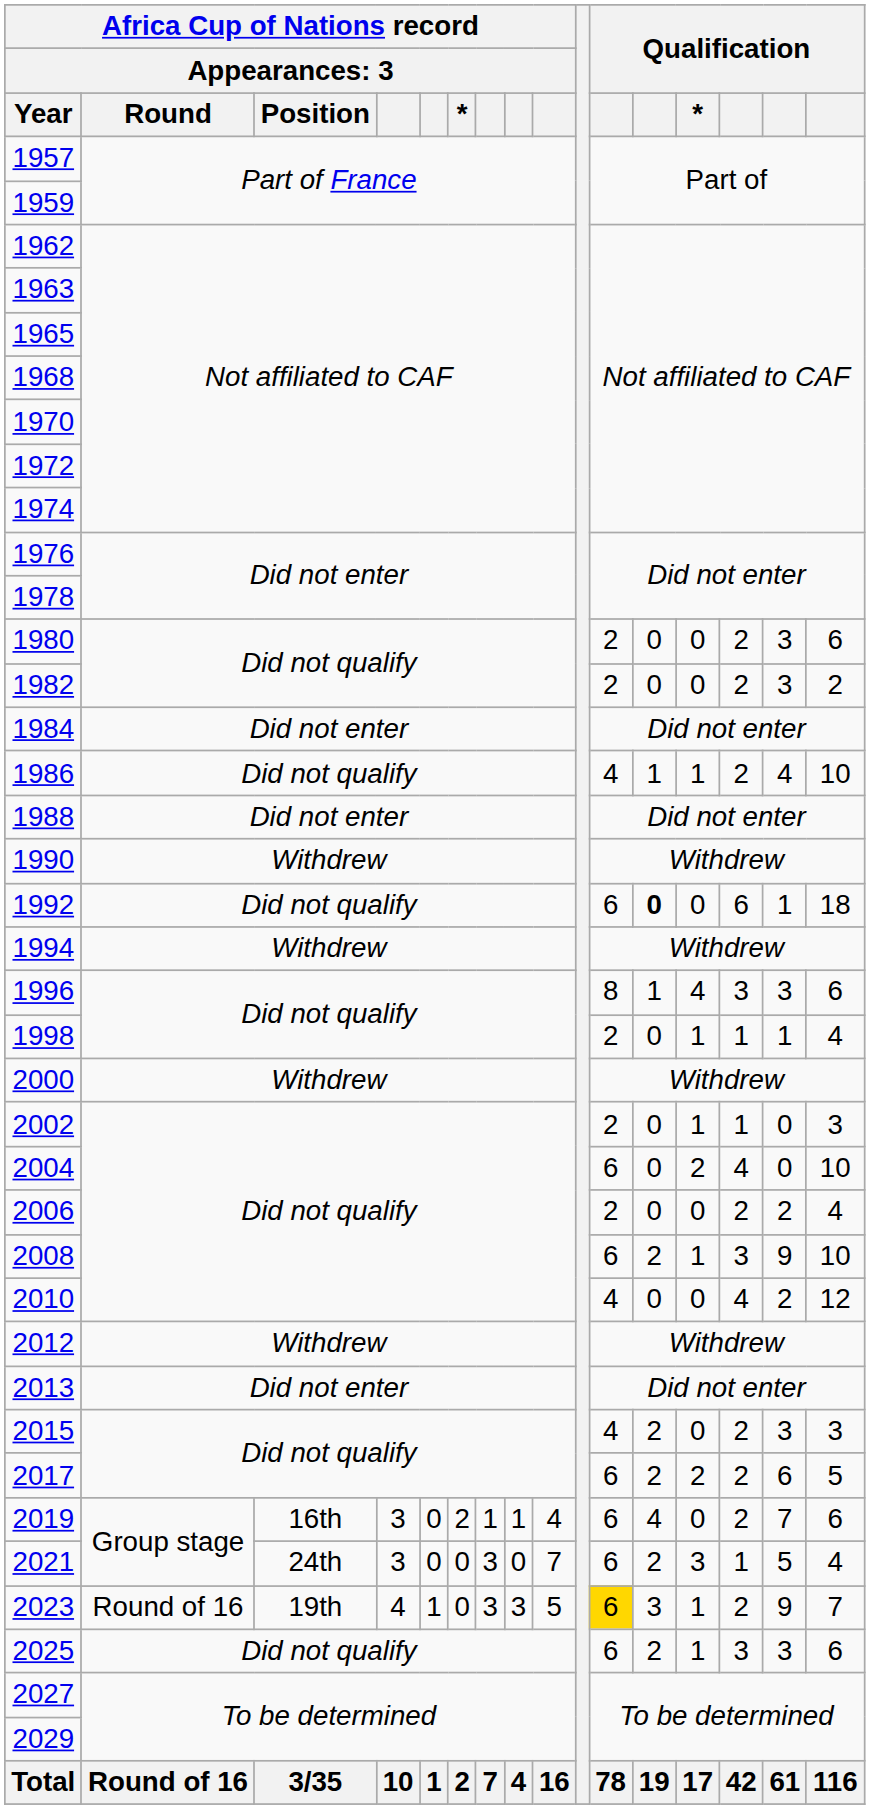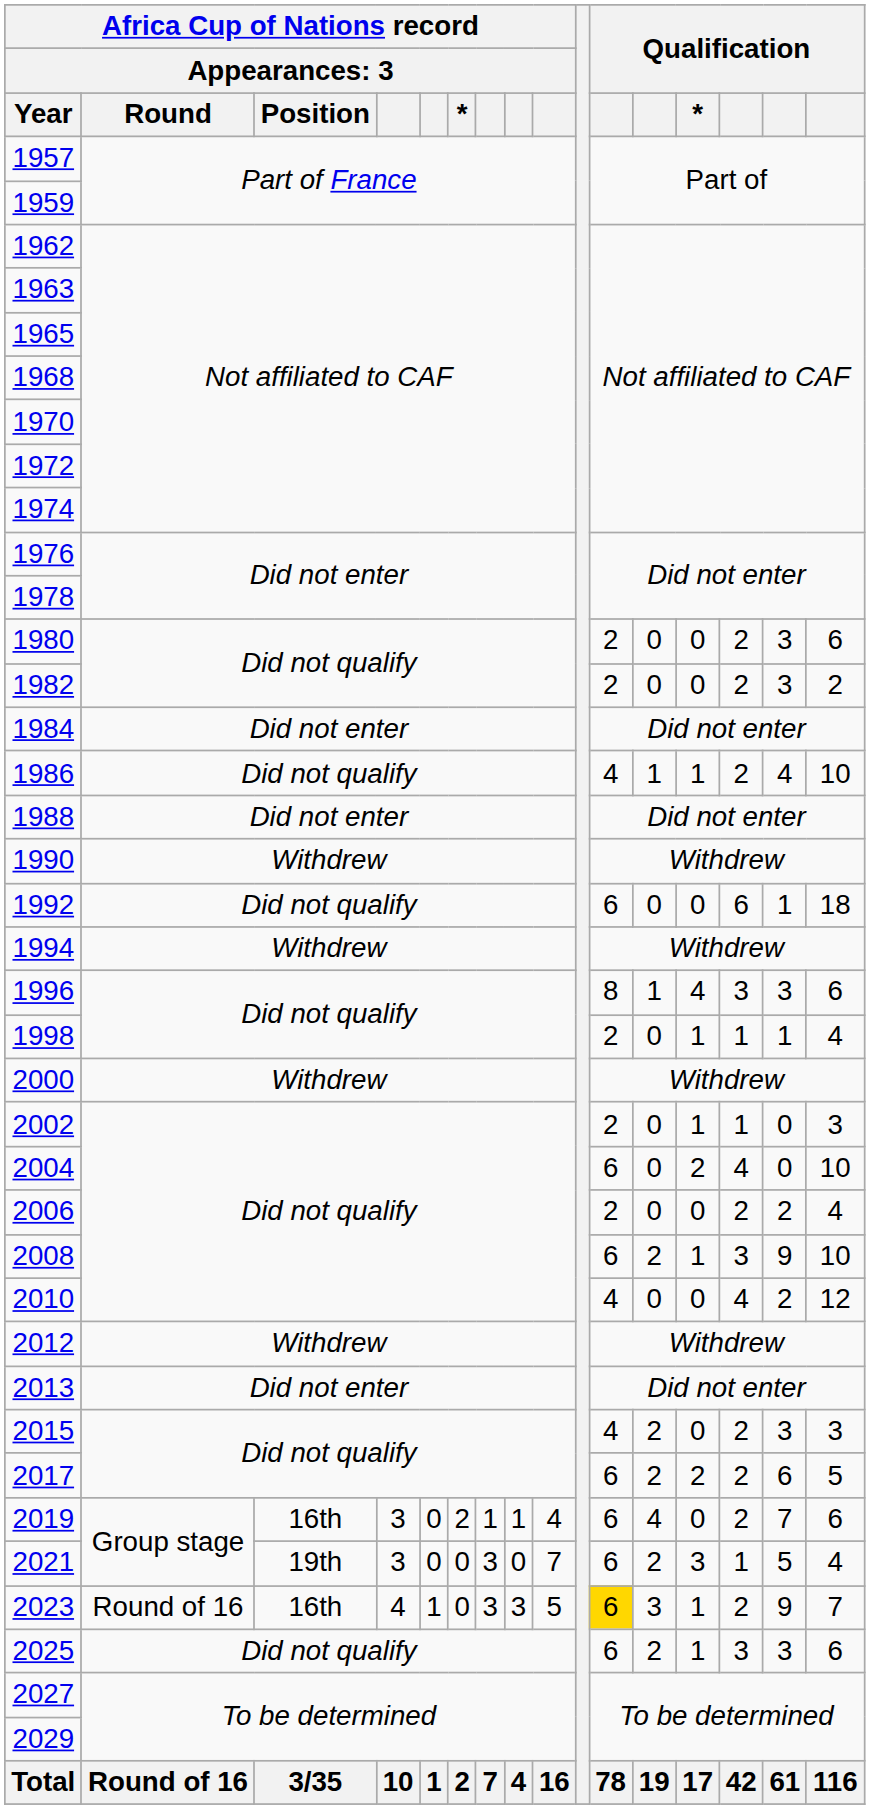 <table class="wikitable" style="text-align: center;">
 <tr>
 <th colspan=9><a href='#'>Africa Cup of Nations</a> record</th>
 <th rowspan=41></th>
 <th colspan=9 rowspan=2>Qualification</th>
 </tr>
 <tr>
 <th colspan=9>Appearances: 3</th>
 </tr>
 <tr>
 <th>Year</th>
 <th>Round</th>
 <th>Position</th>
 <th></th>
 <th></th>
 <th>*</th>
 <th></th>
 <th></th>
 <th></th>
 <th></th>
 <th></th>
 <th>*</th>
 <th></th>
 <th></th>
 <th></th>
 </tr>
 <tr>
 <td> <a href='#'>1957</a></td>
 <td colspan=8 rowspan=2><em>Part of <a href='#'>France</a></em></td>
 <td colspan=8 rowspan=2>Part of <em></em></td>
 </tr>
 <tr>
 <td> <a href='#'>1959</a></td>
 </tr>
 <tr>
 <td> <a href='#'>1962</a></td>
 <td colspan=8 rowspan=7><em>Not affiliated to CAF</em></td>
 <td colspan=8 rowspan=7><em>Not affiliated to CAF</em></td>
 </tr>
 <tr>
 <td> <a href='#'>1963</a></td>
 </tr>
 <tr>
 <td> <a href='#'>1965</a></td>
 </tr>
 <tr>
 <td> <a href='#'>1968</a></td>
 </tr>
 <tr>
 <td> <a href='#'>1970</a></td>
 </tr>
 <tr>
 <td> <a href='#'>1972</a></td>
 </tr>
 <tr>
 <td> <a href='#'>1974</a></td>
 </tr>
 <tr>
 <td> <a href='#'>1976</a></td>
 <td colspan=8 rowspan=2><em>Did not enter</em></td>
 <td colspan=8 rowspan=2><em>Did not enter</em></td>
 </tr>
 <tr>
 <td> <a href='#'>1978</a></td>
 </tr>
 <tr>
 <td> <a href='#'>1980</a></td>
 <td colspan=8 rowspan=2><em>Did not qualify</em></td>
 <td>2</td>
 <td>0</td>
 <td>0</td>
 <td>2</td>
 <td>3</td>
 <td>6</td>
 </tr>
 <tr>
 <td> <a href='#'>1982</a></td>
 <td>2</td>
 <td>0</td>
 <td>0</td>
 <td>2</td>
 <td>3</td>
 <td>2</td>
 </tr>
 <tr>
 <td> <a href='#'>1984</a></td>
 <td colspan=8><em>Did not enter</em></td>
 <td colspan=8><em>Did not enter</em></td>
 </tr>
 <tr>
 <td> <a href='#'>1986</a></td>
 <td colspan=8><em>Did not qualify</em></td>
 <td>4</td>
 <td>1</td>
 <td>1</td>
 <td>2</td>
 <td>4</td>
 <td>10</td>
 </tr>
 <tr>
 <td> <a href='#'>1988</a></td>
 <td colspan=8><em>Did not enter</em></td>
 <td colspan=8><em>Did not enter</em></td>
 </tr>
 <tr>
 <td> <a href='#'>1990</a></td>
 <td colspan=8><em>Withdrew</em></td>
 <td colspan=8><em>Withdrew</em></td>
 </tr>
 <tr>
 <td> <a href='#'>1992</a></td>
 <td colspan=8><em>Did not qualify</em></td>
 <td>6</td>
-<td><strong>0</strong></td>
+<td>0</td>
 <td>0</td>
 <td>6</td>
 <td>1</td>
 <td>18</td>
 </tr>
 <tr>
 <td> <a href='#'>1994</a></td>
 <td colspan=8><em>Withdrew</em></td>
 <td colspan=8><em>Withdrew</em></td>
 </tr>
 <tr>
 <td> <a href='#'>1996</a></td>
 <td colspan=8 rowspan=2><em>Did not qualify</em></td>
 <td>8</td>
 <td>1</td>
 <td>4</td>
 <td>3</td>
 <td>3</td>
 <td>6</td>
 </tr>
 <tr>
 <td> <a href='#'>1998</a></td>
 <td>2</td>
 <td>0</td>
 <td>1</td>
 <td>1</td>
 <td>1</td>
 <td>4</td>
 </tr>
 <tr>
 <td>  <a href='#'>2000</a></td>
 <td colspan=8><em>Withdrew</em></td>
 <td colspan=8><em>Withdrew</em></td>
 </tr>
 <tr>
 <td> <a href='#'>2002</a></td>
 <td colspan=8 rowspan=5><em>Did not qualify</em></td>
 <td>2</td>
 <td>0</td>
 <td>1</td>
 <td>1</td>
 <td>0</td>
 <td>3</td>
 </tr>
 <tr>
 <td> <a href='#'>2004</a></td>
 <td>6</td>
 <td>0</td>
 <td>2</td>
 <td>4</td>
 <td>0</td>
 <td>10</td>
 </tr>
 <tr>
 <td> <a href='#'>2006</a></td>
 <td>2</td>
 <td>0</td>
 <td>0</td>
 <td>2</td>
 <td>2</td>
 <td>4</td>
 </tr>
 <tr>
 <td> <a href='#'>2008</a></td>
 <td>6</td>
 <td>2</td>
 <td>1</td>
 <td>3</td>
 <td>9</td>
 <td>10</td>
 </tr>
 <tr>
 <td> <a href='#'>2010</a></td>
 <td>4</td>
 <td>0</td>
 <td>0</td>
 <td>4</td>
 <td>2</td>
 <td>12</td>
 </tr>
 <tr>
 <td>  <a href='#'>2012</a></td>
 <td colspan=8><em>Withdrew</em></td>
 <td colspan=8><em>Withdrew</em></td>
 </tr>
 <tr>
 <td> <a href='#'>2013</a></td>
 <td colspan=8><em>Did not enter</em></td>
 <td colspan=8><em>Did not enter</em></td>
 </tr>
 <tr>
 <td> <a href='#'>2015</a></td>
 <td colspan=8 rowspan=2><em>Did not qualify</em></td>
 <td>4</td>
 <td>2</td>
 <td>0</td>
 <td>2</td>
 <td>3</td>
 <td>3</td>
 </tr>
 <tr>
 <td> <a href='#'>2017</a></td>
 <td>6</td>
 <td>2</td>
 <td>2</td>
 <td>2</td>
 <td>6</td>
 <td>5</td>
 </tr>
 <tr>
 <td> <a href='#'>2019</a></td>
 <td rowspan=2>Group stage</td>
 <td>16th</td>
 <td>3</td>
 <td>0</td>
 <td>2</td>
 <td>1</td>
 <td>1</td>
 <td>4</td>
 <td>6</td>
 <td>4</td>
 <td>0</td>
 <td>2</td>
 <td>7</td>
 <td>6</td>
 </tr>
 <tr>
 <td> <a href='#'>2021</a></td>
-<td>24th</td>
+<td>19th</td>
 <td>3</td>
 <td>0</td>
 <td>0</td>
 <td>3</td>
 <td>0</td>
 <td>7</td>
 <td>6</td>
 <td>2</td>
 <td>3</td>
 <td>1</td>
 <td>5</td>
 <td>4</td>
 </tr>
 <tr>
 <td> <a href='#'>2023</a></td>
 <td>Round of 16</td>
-<td>19th</td>
+<td>16th</td>
 <td>4</td>
 <td>1</td>
 <td>0</td>
 <td>3</td>
 <td>3</td>
 <td>5</td>
 <td style="background: gold;">6</td>
 <td>3</td>
 <td>1</td>
 <td>2</td>
 <td>9</td>
 <td>7</td>
 </tr>
 <tr>
 <td> <a href='#'>2025</a></td>
 <td colspan=8 rowspan=1><em>Did not qualify</em></td>
 <td>6</td>
 <td>2</td>
 <td>1</td>
 <td>3</td>
 <td>3</td>
 <td>6</td>
 </tr>
 <tr>
 <td>   <a href='#'>2027</a></td>
 <td colspan=8 rowspan=2><em>To be determined</em></td>
 <td colspan=8 rowspan=2><em>To be determined</em></td>
 </tr>
 <tr>
 <td> <a href='#'>2029</a></td>
 </tr>
 <tr>
 <th>Total</th>
 <th>Round of 16</th>
 <th>3/35</th>
 <th>10</th>
 <th>1</th>
 <th>2</th>
 <th>7</th>
 <th>4</th>
 <th>16</th>
 <th>78</th>
 <th>19</th>
 <th>17</th>
 <th>42</th>
 <th>61</th>
 <th>116</th>
 </tr>
 </table>
